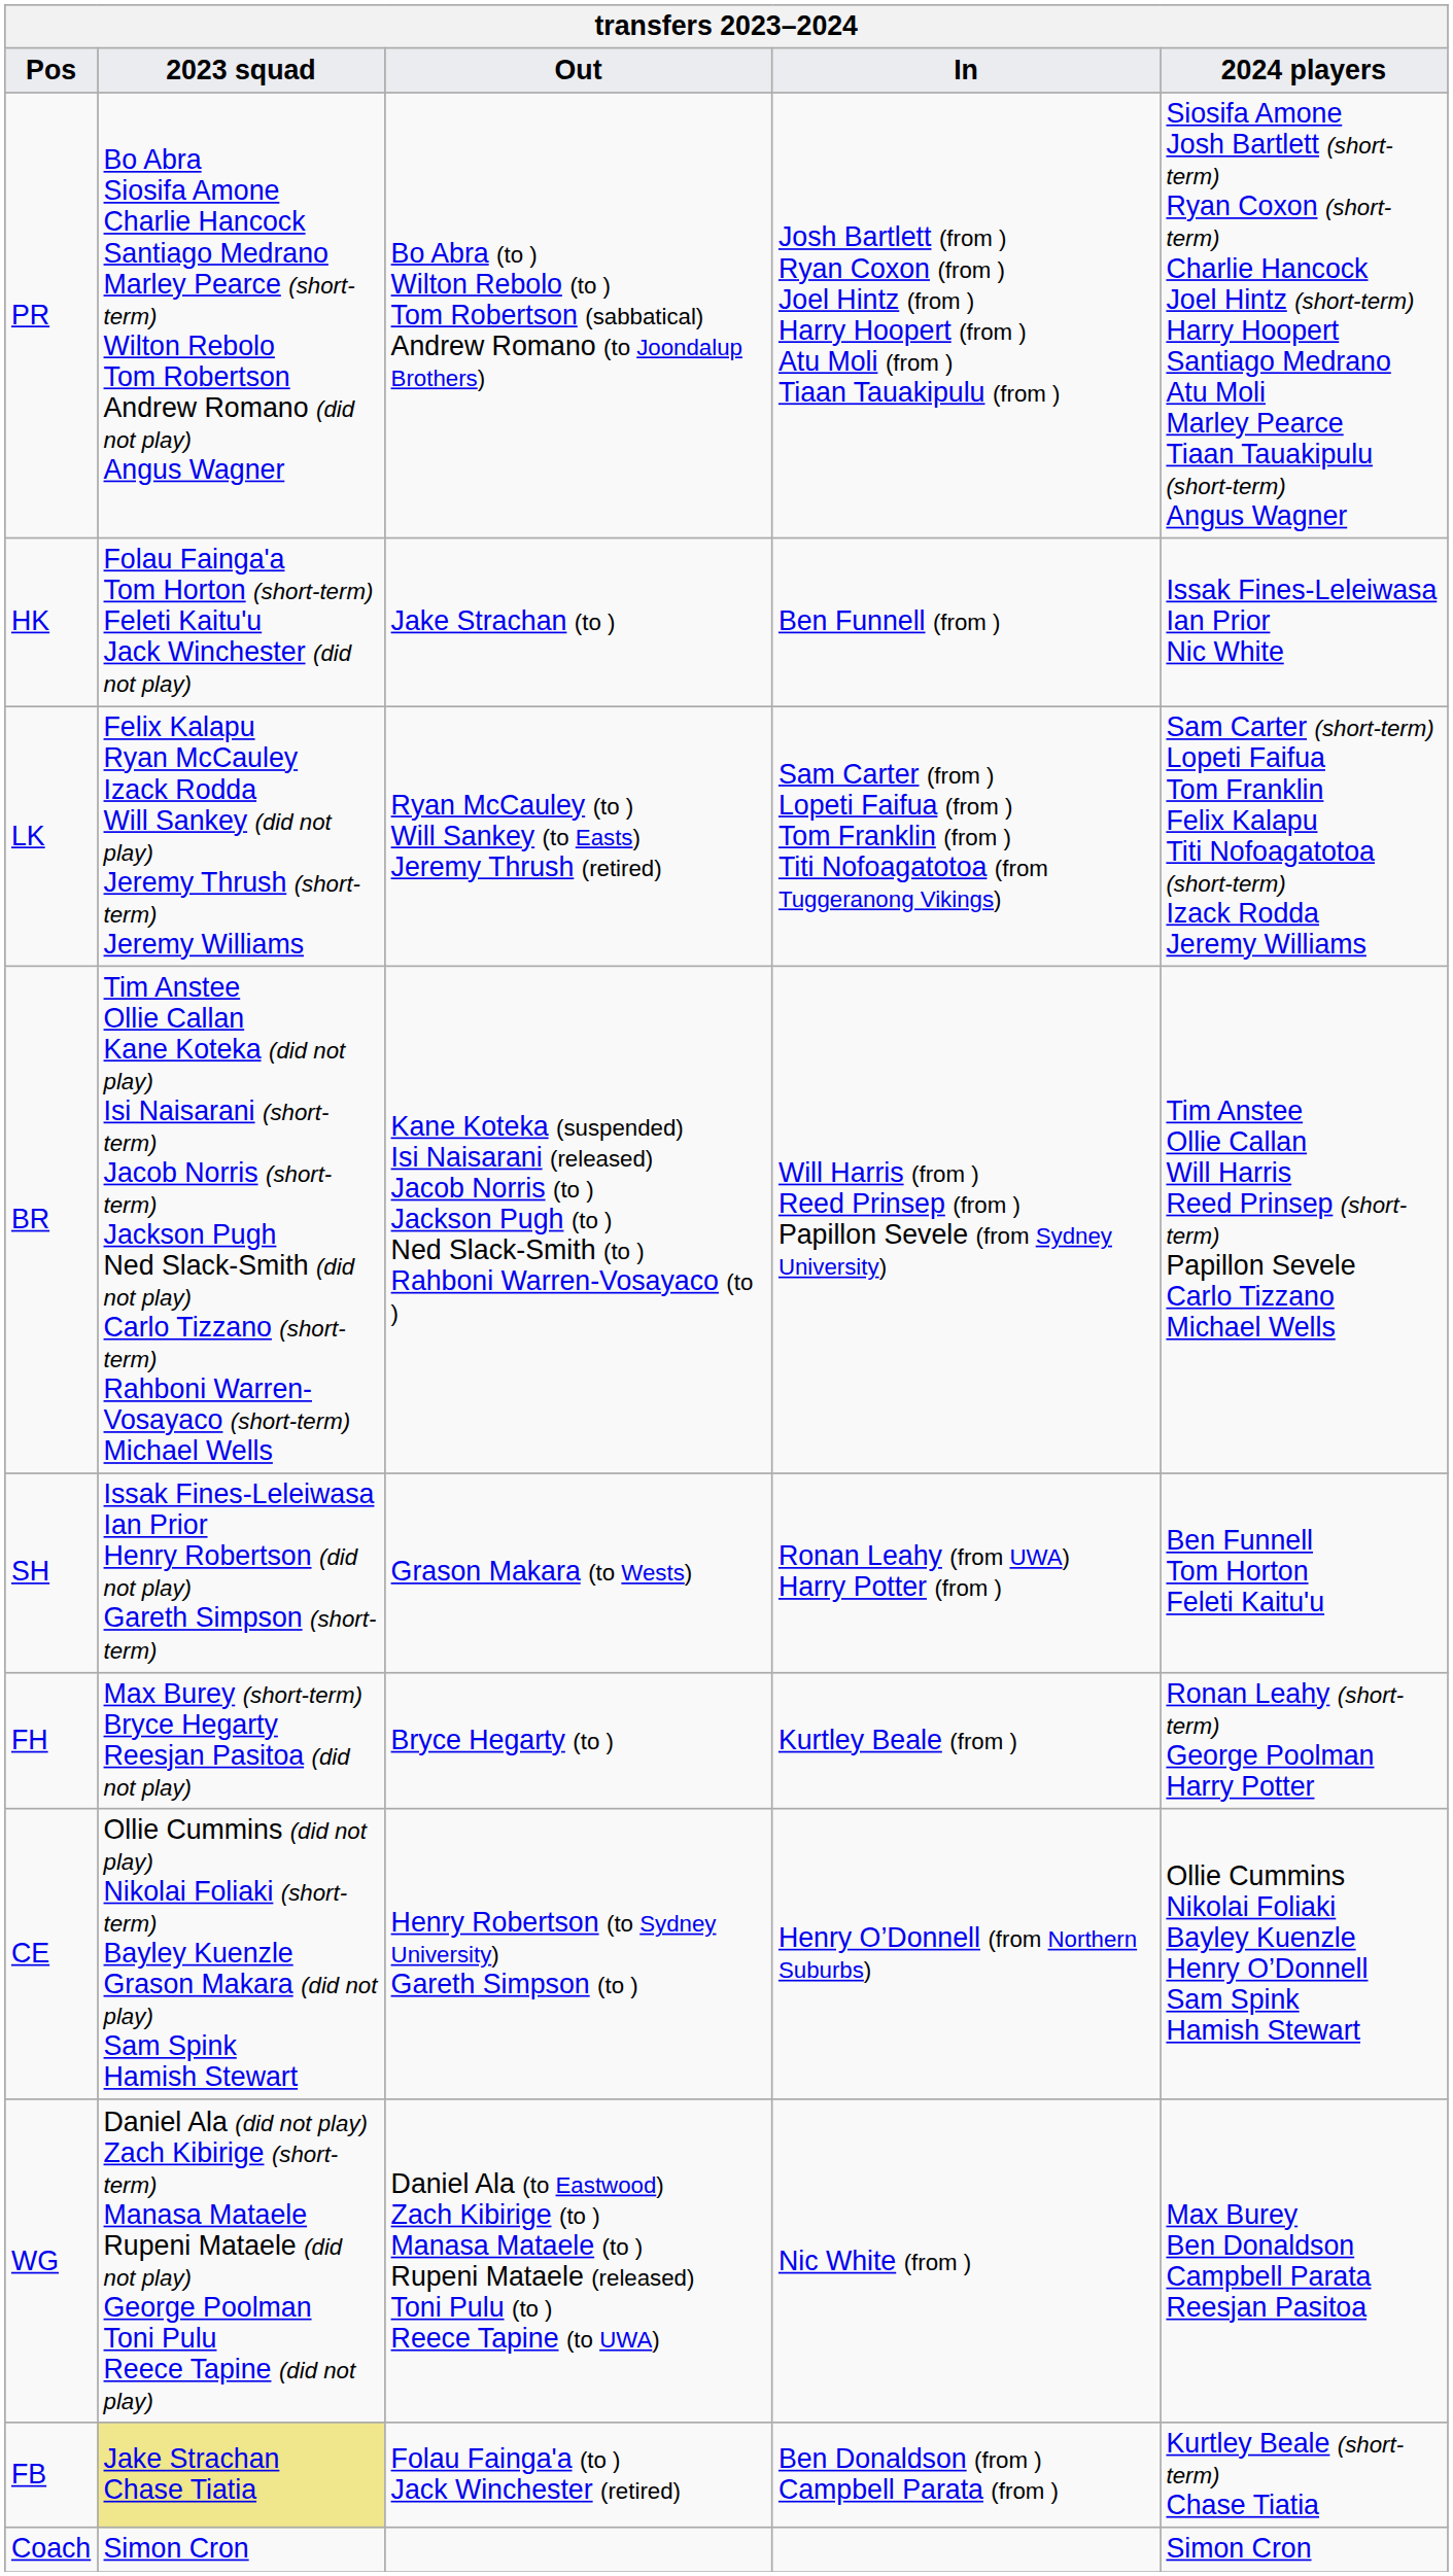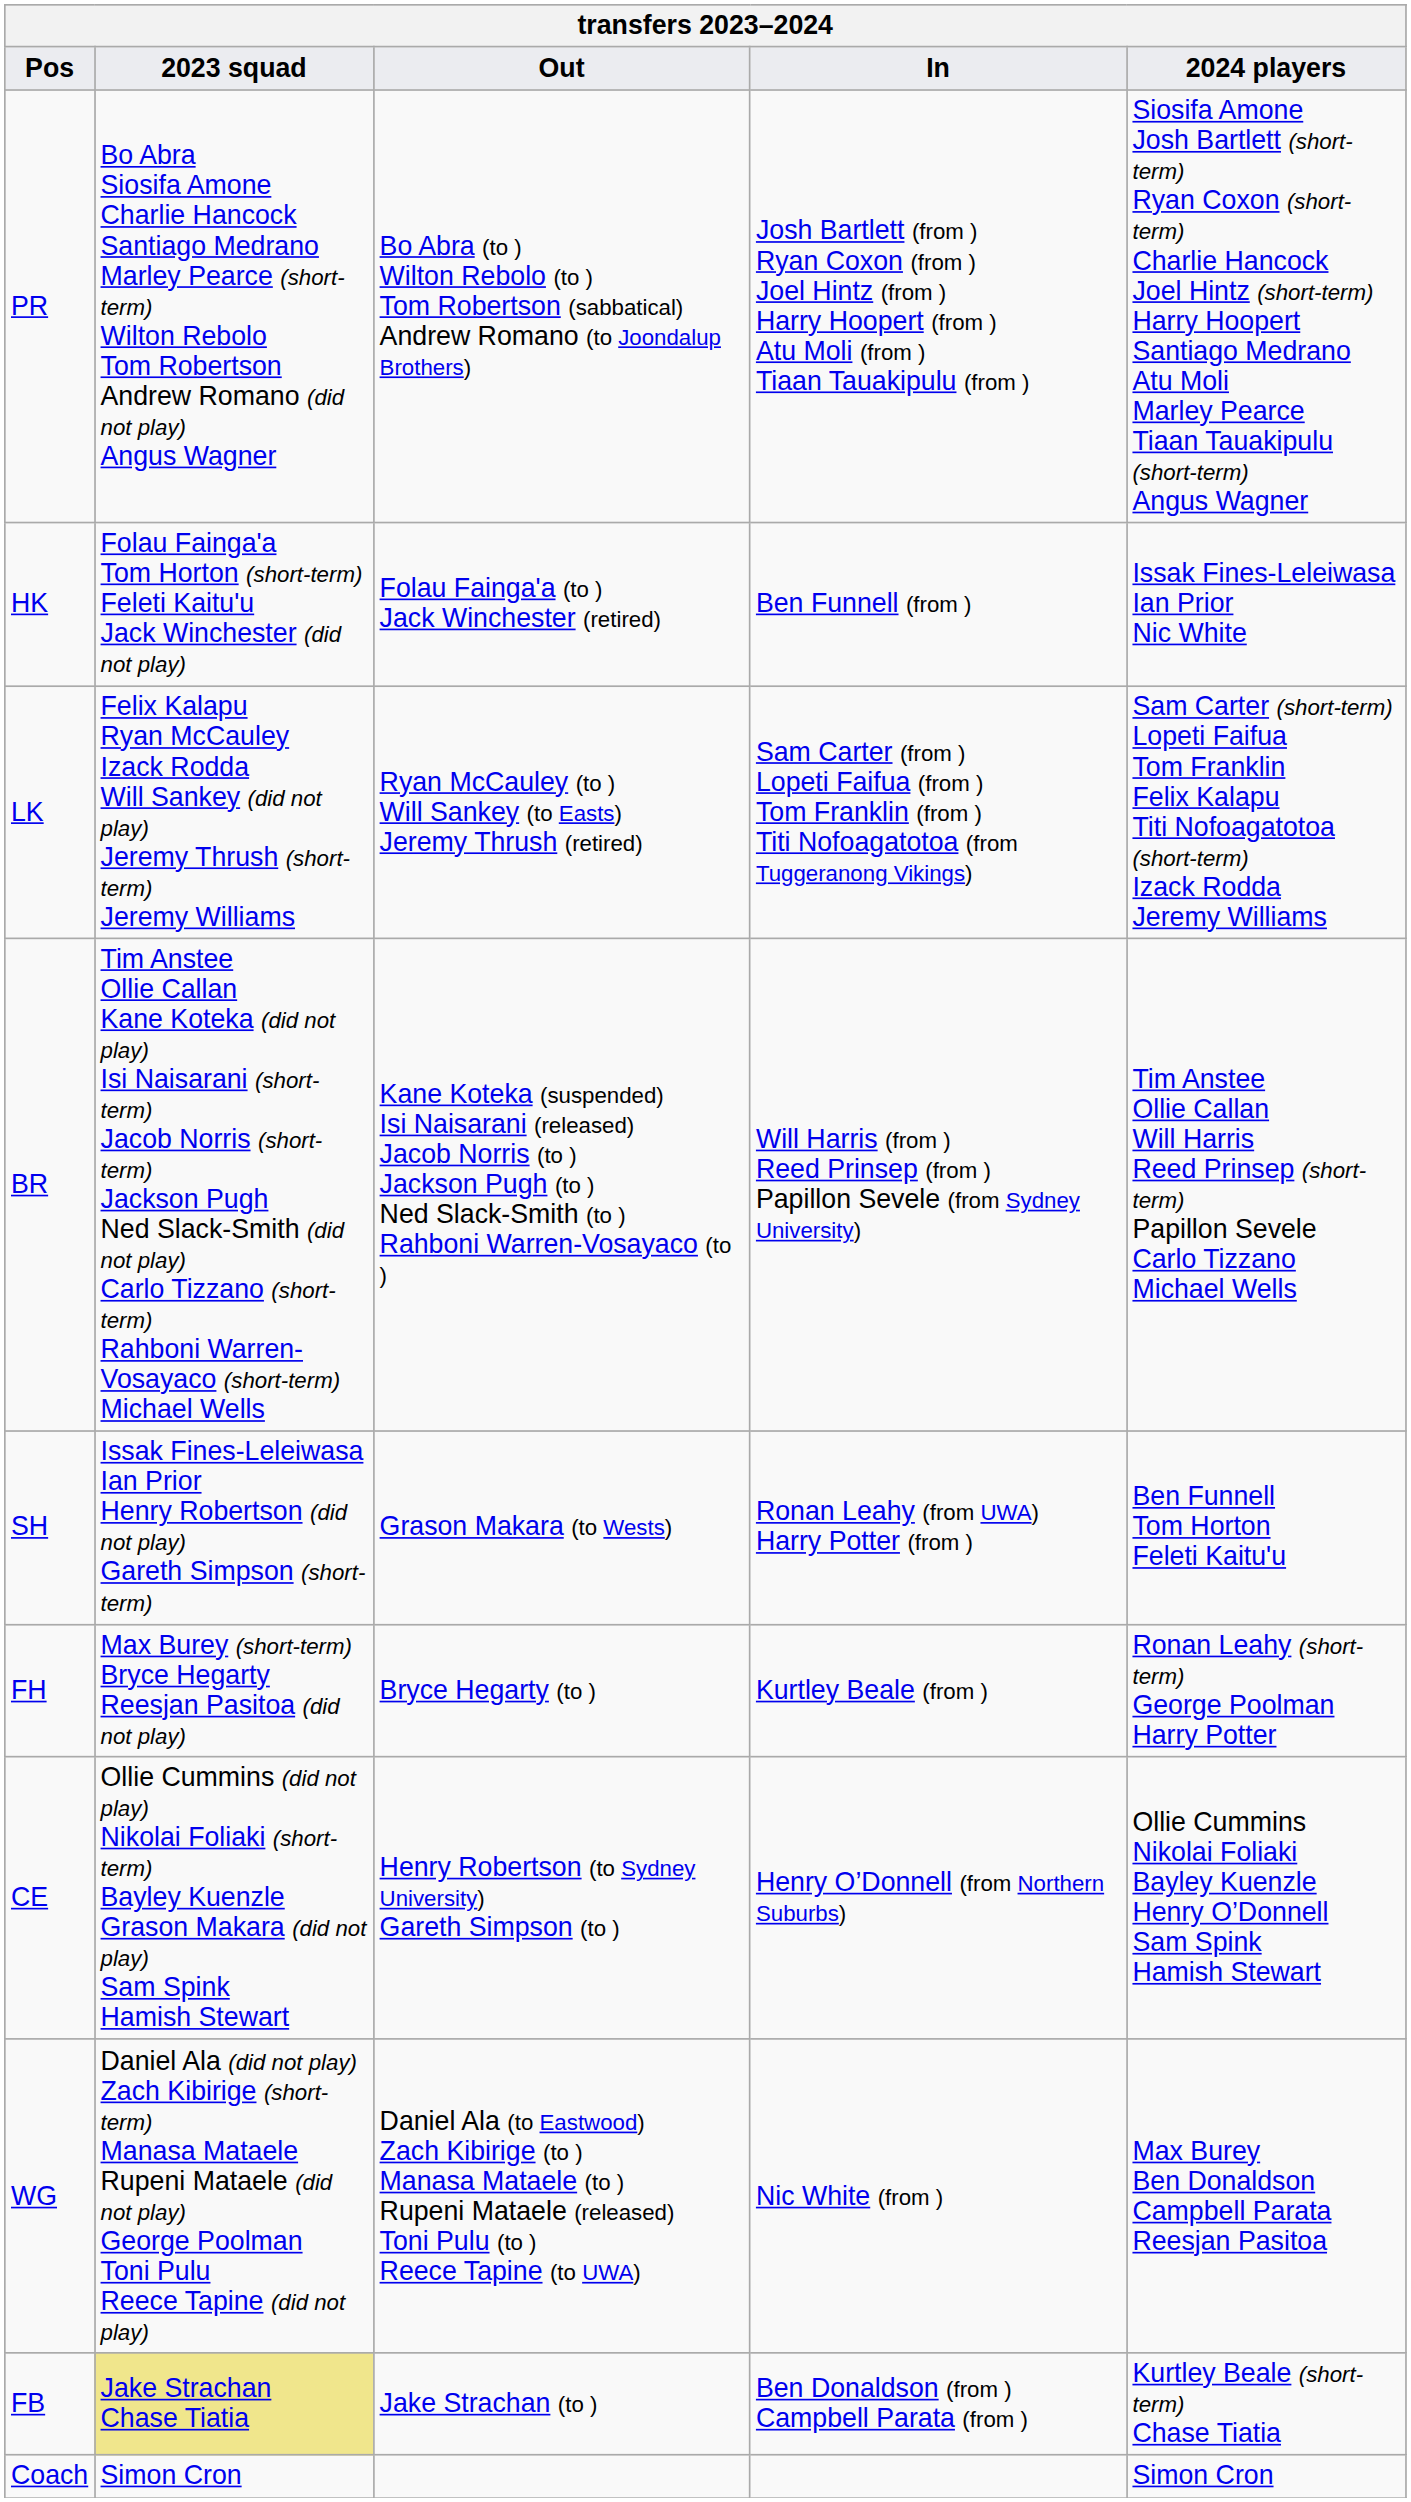 <table class="wikitable" style="text-align: left; width:95%">
 <tr>
 <th colspan="100%"> transfers 2023–2024</th>
 </tr>
 <tr>
 <th style="background:#ebecf0; width:6%;">Pos</th>
 <th style="background:#ebecf0; width:20%;">2023 squad</th>
 <th style="background:#ebecf0; width:27%;">Out</th>
 <th style="background:#ebecf0; width:27%;">In</th>
 <th style="background:#ebecf0; width:20%;">2024 players</th>
 </tr>
 <tr>
 <td><a href='#'>PR</a></td>
 <td> <a href='#'>Bo Abra</a> <br> <a href='#'>Siosifa Amone</a> <br> <a href='#'>Charlie Hancock</a> <br> <a href='#'>Santiago Medrano</a> <br> <a href='#'>Marley Pearce</a> <small><em>(short-term)</em></small> <br> <a href='#'>Wilton Rebolo</a> <br> <a href='#'>Tom Robertson</a> <br> Andrew Romano <small><em>(did not play)</em></small> <br> <a href='#'>Angus Wagner</a></td>
 <td>  <a href='#'>Bo Abra</a> <small>(to )</small> <br>  <a href='#'>Wilton Rebolo</a> <small>(to )</small> <br>  <a href='#'>Tom Robertson</a> <small>(sabbatical)</small> <br>  Andrew Romano <small>(to <a href='#'>Joondalup Brothers</a>)</small></td>
 <td>  <a href='#'>Josh Bartlett</a> <small>(from )</small> <br>  <a href='#'>Ryan Coxon</a> <small>(from )</small> <br>  <a href='#'>Joel Hintz</a> <small>(from )</small> <br>  <a href='#'>Harry Hoopert</a> <small>(from )</small> <br>  <a href='#'>Atu Moli</a> <small>(from )</small> <br>  <a href='#'>Tiaan Tauakipulu</a> <small>(from )</small></td>
 <td> <a href='#'>Siosifa Amone</a> <br> <a href='#'>Josh Bartlett</a> <small><em>(short-term)</em></small> <br> <a href='#'>Ryan Coxon</a> <small><em>(short-term)</em></small> <br> <a href='#'>Charlie Hancock</a> <br> <a href='#'>Joel Hintz</a> <small><em>(short-term)</em></small> <br> <a href='#'>Harry Hoopert</a> <br> <a href='#'>Santiago Medrano</a> <br> <a href='#'>Atu Moli</a> <br> <a href='#'>Marley Pearce</a> <br> <a href='#'>Tiaan Tauakipulu</a> <small><em>(short-term)</em></small> <br> <a href='#'>Angus Wagner</a></td>
 </tr>
 <tr>
 <td><a href='#'>HK</a></td>
 <td> <a href='#'>Folau Fainga'a</a> <br> <a href='#'>Tom Horton</a> <small><em>(short-term)</em></small> <br> <a href='#'>Feleti Kaitu'u</a> <br> <a href='#'>Jack Winchester</a> <small><em>(did not play)</em></small></td>
-<td>  <a href='#'>Jake Strachan</a> <small>(to )</small></td>
+<td> <a href='#'>Folau Fainga'a</a> <small>(to )</small> <br>  <a href='#'>Jack Winchester</a> <small>(retired)</small></td>
 <td>  <a href='#'>Ben Funnell</a> <small>(from )</small></td>
 <td> <a href='#'>Issak Fines-Leleiwasa</a> <br> <a href='#'>Ian Prior</a> <br> <a href='#'>Nic White</a></td>
 </tr>
 <tr>
 <td><a href='#'>LK</a></td>
 <td> <a href='#'>Felix Kalapu</a> <br> <a href='#'>Ryan McCauley</a> <br> <a href='#'>Izack Rodda</a> <br> <a href='#'>Will Sankey</a> <small><em>(did not play)</em></small> <br> <a href='#'>Jeremy Thrush</a> <small><em>(short-term)</em></small> <br> <a href='#'>Jeremy Williams</a></td>
 <td>  <a href='#'>Ryan McCauley</a> <small>(to )</small> <br>  <a href='#'>Will Sankey</a> <small>(to <a href='#'>Easts</a>)</small> <br>  <a href='#'>Jeremy Thrush</a> <small>(retired)</small></td>
 <td>  <a href='#'>Sam Carter</a> <small>(from )</small> <br>  <a href='#'>Lopeti Faifua</a> <small>(from )</small> <br>  <a href='#'>Tom Franklin</a> <small>(from )</small> <br>  <a href='#'>Titi Nofoagatotoa</a> <small>(from <a href='#'>Tuggeranong Vikings</a>)</small></td>
 <td> <a href='#'>Sam Carter</a> <small><em>(short-term)</em></small> <br> <a href='#'>Lopeti Faifua</a> <br> <a href='#'>Tom Franklin</a> <br> <a href='#'>Felix Kalapu</a> <br> <a href='#'>Titi Nofoagatotoa</a> <small><em>(short-term)</em></small> <br> <a href='#'>Izack Rodda</a> <br>  <a href='#'>Jeremy Williams</a></td>
 </tr>
 <tr>
 <td><a href='#'>BR</a></td>
 <td> <a href='#'>Tim Anstee</a> <br> <a href='#'>Ollie Callan</a> <br> <a href='#'>Kane Koteka</a> <small><em>(did not play)</em></small> <br> <a href='#'>Isi Naisarani</a> <small><em>(short-term)</em></small> <br> <a href='#'>Jacob Norris</a> <small><em>(short-term)</em></small> <br> <a href='#'>Jackson Pugh</a> <br> Ned Slack-Smith <small><em>(did not play)</em></small> <br> <a href='#'>Carlo Tizzano</a> <small><em>(short-term)</em></small> <br> <a href='#'>Rahboni Warren-Vosayaco</a> <small><em>(short-term)</em></small> <br> <a href='#'>Michael Wells</a></td>
 <td>  <a href='#'>Kane Koteka</a> <small>(suspended)</small> <br>  <a href='#'>Isi Naisarani</a> <small>(released)</small> <br>  <a href='#'>Jacob Norris</a> <small>(to )</small> <br>  <a href='#'>Jackson Pugh</a> <small>(to )</small> <br>  Ned Slack-Smith <small>(to )</small> <br>  <a href='#'>Rahboni Warren-Vosayaco</a> <small>(to )</small></td>
 <td>  <a href='#'>Will Harris</a> <small>(from )</small> <br>  <a href='#'>Reed Prinsep</a> <small>(from )</small> <br>  Papillon Sevele <small>(from <a href='#'>Sydney University</a>)</small></td>
 <td> <a href='#'>Tim Anstee</a> <br> <a href='#'>Ollie Callan</a> <br> <a href='#'>Will Harris</a> <br> <a href='#'>Reed Prinsep</a> <small><em>(short-term)</em></small> <br> Papillon Sevele <br> <a href='#'>Carlo Tizzano</a> <br> <a href='#'>Michael Wells</a></td>
 </tr>
 <tr>
 <td><a href='#'>SH</a></td>
 <td> <a href='#'>Issak Fines-Leleiwasa</a> <br> <a href='#'>Ian Prior</a> <br> <a href='#'>Henry Robertson</a> <small><em>(did not play)</em></small> <br> <a href='#'>Gareth Simpson</a> <small><em>(short-term)</em></small></td>
 <td>  <a href='#'>Grason Makara</a> <small>(to <a href='#'>Wests</a>)</small></td>
 <td>  <a href='#'>Ronan Leahy</a> <small>(from <a href='#'>UWA</a>)</small> <br>  <a href='#'>Harry Potter</a> <small>(from )</small></td>
 <td> <a href='#'>Ben Funnell</a> <br> <a href='#'>Tom Horton</a> <br> <a href='#'>Feleti Kaitu'u</a></td>
 </tr>
 <tr>
 <td><a href='#'>FH</a></td>
 <td> <a href='#'>Max Burey</a> <small><em>(short-term)</em></small> <br> <a href='#'>Bryce Hegarty</a> <br> <a href='#'>Reesjan Pasitoa</a> <small><em>(did not play)</em></small></td>
 <td>  <a href='#'>Bryce Hegarty</a> <small>(to )</small></td>
 <td>  <a href='#'>Kurtley Beale</a> <small>(from )</small></td>
 <td> <a href='#'>Ronan Leahy</a> <small><em>(short-term)</em></small> <br> <a href='#'>George Poolman</a> <br> <a href='#'>Harry Potter</a></td>
 </tr>
 <tr>
 <td><a href='#'>CE</a></td>
 <td> Ollie Cummins <small><em>(did not play)</em></small> <br> <a href='#'>Nikolai Foliaki</a> <small><em>(short-term)</em></small> <br> <a href='#'>Bayley Kuenzle</a> <br> <a href='#'>Grason Makara</a> <small><em>(did not play)</em></small> <br> <a href='#'>Sam Spink</a> <br> <a href='#'>Hamish Stewart</a></td>
 <td>  <a href='#'>Henry Robertson</a> <small>(to <a href='#'>Sydney University</a>)</small> <br>  <a href='#'>Gareth Simpson</a> <small>(to )</small></td>
 <td>  <a href='#'>Henry O’Donnell</a> <small>(from <a href='#'>Northern Suburbs</a>)</small></td>
 <td> Ollie Cummins <br> <a href='#'>Nikolai Foliaki</a> <br> <a href='#'>Bayley Kuenzle</a> <br> <a href='#'>Henry O’Donnell</a> <br> <a href='#'>Sam Spink</a> <br> <a href='#'>Hamish Stewart</a></td>
 </tr>
 <tr>
 <td><a href='#'>WG</a></td>
 <td> Daniel Ala <small><em>(did not play)</em></small> <br> <a href='#'>Zach Kibirige</a> <small><em>(short-term)</em></small> <br> <a href='#'>Manasa Mataele</a> <br> Rupeni Mataele <small><em>(did not play)</em></small> <br> <a href='#'>George Poolman</a> <br> <a href='#'>Toni Pulu</a> <br> <a href='#'>Reece Tapine</a> <small><em>(did not play)</em></small></td>
 <td>  Daniel Ala <small>(to <a href='#'>Eastwood</a>)</small> <br> <a href='#'>Zach Kibirige</a> <small>(to )</small> <br>  <a href='#'>Manasa Mataele</a> <small>(to )</small> <br>  Rupeni Mataele <small>(released)</small> <br>  <a href='#'>Toni Pulu</a> <small>(to )</small> <br>  <a href='#'>Reece Tapine</a> <small>(to <a href='#'>UWA</a>)</small></td>
 <td>  <a href='#'>Nic White</a> <small>(from )</small></td>
 <td> <a href='#'>Max Burey</a> <br> <a href='#'>Ben Donaldson</a> <br> <a href='#'>Campbell Parata</a> <br> <a href='#'>Reesjan Pasitoa</a></td>
 </tr>
 <tr>
 <td><a href='#'>FB</a></td>
 <td style="background: khaki;"> <a href='#'>Jake Strachan</a> <br> <a href='#'>Chase Tiatia</a></td>
-<td> <a href='#'>Folau Fainga'a</a> <small>(to )</small> <br>  <a href='#'>Jack Winchester</a> <small>(retired)</small></td>
+<td>  <a href='#'>Jake Strachan</a> <small>(to )</small></td>
 <td>  <a href='#'>Ben Donaldson</a> <small>(from )</small> <br>  <a href='#'>Campbell Parata</a> <small>(from )</small></td>
 <td> <a href='#'>Kurtley Beale</a> <small><em>(short-term)</em></small> <br> <a href='#'>Chase Tiatia</a></td>
 </tr>
 <tr>
 <td><a href='#'>Coach</a></td>
 <td> <a href='#'>Simon Cron</a></td>
 <td></td>
 <td></td>
 <td> <a href='#'>Simon Cron</a></td>
 </tr>
 </table>
